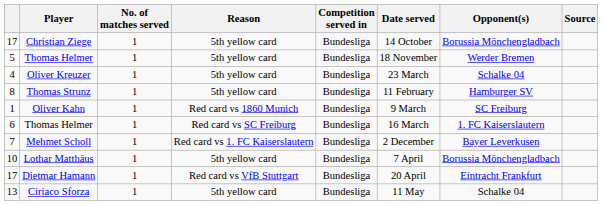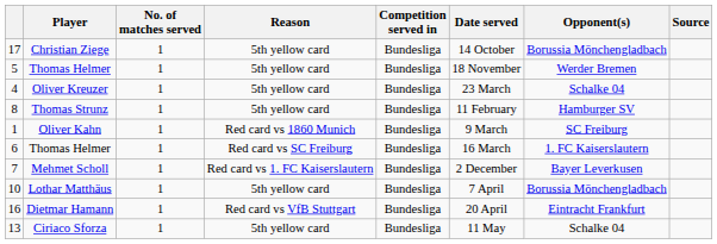 <table class="wikitable" style="text-align: center">
 <tr>
 <th></th>
 <th>Player</th>
 <th>No. of <br> matches served</th>
 <th>Reason</th>
 <th>Competition <br> served in</th>
 <th>Date served</th>
 <th>Opponent(s)</th>
 <th>Source</th>
 </tr>
 <tr>
 <td>17</td>
 <td><a href='#'>Christian Ziege</a></td>
 <td>1</td>
 <td>5th yellow card</td>
 <td>Bundesliga</td>
 <td>14 October</td>
 <td><a href='#'>Borussia Mönchengladbach</a></td>
 <td></td>
 </tr>
 <tr>
 <td>5</td>
 <td><a href='#'>Thomas Helmer</a></td>
 <td>1</td>
 <td>5th yellow card</td>
 <td>Bundesliga</td>
 <td>18 November</td>
 <td><a href='#'>Werder Bremen</a></td>
 <td></td>
 </tr>
 <tr>
 <td>4</td>
 <td><a href='#'>Oliver Kreuzer</a></td>
 <td>1</td>
 <td>5th yellow card</td>
 <td>Bundesliga</td>
 <td>23 March</td>
 <td><a href='#'>Schalke 04</a></td>
 <td></td>
 </tr>
 <tr>
 <td>8</td>
 <td><a href='#'>Thomas Strunz</a></td>
 <td>1</td>
 <td>5th yellow card</td>
 <td>Bundesliga</td>
 <td>11 February</td>
 <td><a href='#'>Hamburger SV</a></td>
 <td></td>
 </tr>
 <tr>
 <td>1</td>
 <td><a href='#'>Oliver Kahn</a></td>
 <td>1</td>
 <td>Red card vs <a href='#'>1860 Munich</a></td>
 <td>Bundesliga</td>
 <td>9 March</td>
 <td><a href='#'>SC Freiburg</a></td>
 <td></td>
 </tr>
 <tr>
 <td>6</td>
 <td>Thomas Helmer</td>
 <td>1</td>
 <td>Red card vs <a href='#'>SC Freiburg</a></td>
 <td>Bundesliga</td>
 <td>16 March</td>
 <td><a href='#'>1. FC Kaiserslautern</a></td>
 <td></td>
 </tr>
 <tr>
 <td>7</td>
 <td><a href='#'>Mehmet Scholl</a></td>
 <td>1</td>
 <td>Red card vs <a href='#'>1. FC Kaiserslautern</a></td>
 <td>Bundesliga</td>
 <td>2 December</td>
 <td><a href='#'>Bayer Leverkusen</a></td>
 <td></td>
 </tr>
 <tr>
 <td>10</td>
 <td><a href='#'>Lothar Matthäus</a></td>
 <td>1</td>
 <td>5th yellow card</td>
 <td>Bundesliga</td>
 <td>7 April</td>
 <td><a href='#'>Borussia Mönchengladbach</a></td>
 <td></td>
 </tr>
 <tr>
-<td>17</td>
+<td>16</td>
 <td><a href='#'>Dietmar Hamann</a></td>
 <td>1</td>
 <td>Red card vs <a href='#'>VfB Stuttgart</a></td>
 <td>Bundesliga</td>
 <td>20 April</td>
 <td><a href='#'>Eintracht Frankfurt</a></td>
 <td></td>
 </tr>
 <tr>
 <td>13</td>
 <td><a href='#'>Ciriaco Sforza</a></td>
 <td>1</td>
 <td>5th yellow card</td>
 <td>Bundesliga</td>
 <td>11 May</td>
 <td>Schalke 04</td>
 <td></td>
 </tr>
 </table>
